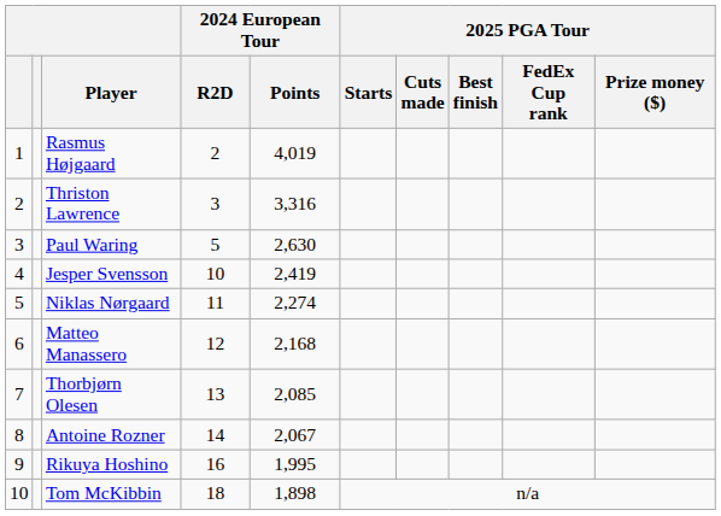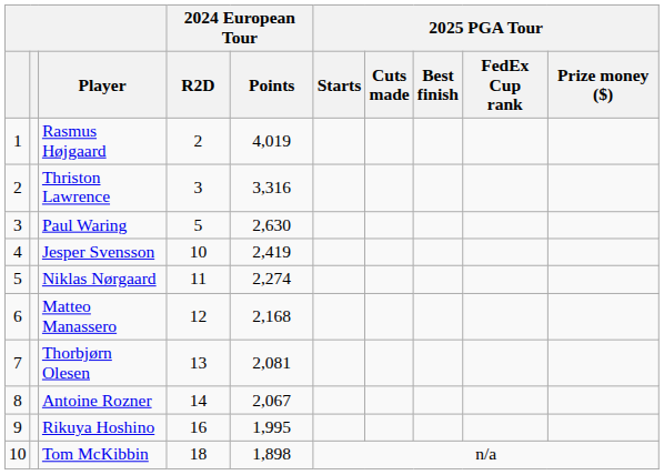 <table class="wikitable sortable" style="text-align:center">
 <tr>
 <th colspan=3></th>
 <th colspan=2>2024 European Tour</th>
 <th colspan=6>2025 PGA Tour</th>
 </tr>
 <tr>
 <th></th>
 <th></th>
 <th>Player</th>
 <th>R2D<br></th>
 <th>Points</th>
 <th>Starts</th>
 <th>Cuts<br>made</th>
 <th>Best<br>finish</th>
 <th>FedEx Cup<br>rank</th>
 <th>Prize money ($)</th>
 </tr>
 <tr>
 <td>1</td>
 <td></td>
 <td align=left><a href='#'>Rasmus Højgaard</a></td>
 <td>2</td>
 <td>4,019</td>
 <td></td>
 <td></td>
 <td></td>
 <td></td>
 <td></td>
 </tr>
 <tr>
 <td>2</td>
 <td></td>
 <td align=left><a href='#'>Thriston Lawrence</a></td>
 <td>3</td>
 <td>3,316</td>
 <td></td>
 <td></td>
 <td></td>
 <td></td>
 <td></td>
 </tr>
 <tr>
 <td>3</td>
 <td></td>
 <td align=left><a href='#'>Paul Waring</a></td>
 <td>5</td>
 <td>2,630</td>
 <td></td>
 <td></td>
 <td></td>
 <td></td>
 <td></td>
 </tr>
 <tr>
 <td>4</td>
 <td></td>
 <td align=left><a href='#'>Jesper Svensson</a></td>
 <td>10</td>
 <td>2,419</td>
 <td></td>
 <td></td>
 <td></td>
 <td></td>
 <td></td>
 </tr>
 <tr>
 <td>5</td>
 <td></td>
 <td align=left><a href='#'>Niklas Nørgaard</a></td>
 <td>11</td>
 <td>2,274</td>
 <td></td>
 <td></td>
 <td></td>
 <td></td>
 <td></td>
 </tr>
 <tr>
 <td>6</td>
 <td></td>
 <td align=left><a href='#'>Matteo Manassero</a></td>
 <td>12</td>
 <td>2,168</td>
 <td></td>
 <td></td>
 <td></td>
 <td></td>
 <td></td>
 </tr>
 <tr>
 <td>7</td>
 <td></td>
 <td align=left><a href='#'>Thorbjørn Olesen</a></td>
 <td>13</td>
-<td>2,085</td>
+<td>2,081</td>
 <td></td>
 <td></td>
 <td></td>
 <td></td>
 <td></td>
 </tr>
 <tr>
 <td>8</td>
 <td></td>
 <td align=left><a href='#'>Antoine Rozner</a></td>
 <td>14</td>
 <td>2,067</td>
 <td></td>
 <td></td>
 <td></td>
 <td></td>
 <td></td>
 </tr>
 <tr>
 <td>9</td>
 <td></td>
 <td align=left><a href='#'>Rikuya Hoshino</a></td>
 <td>16</td>
 <td>1,995</td>
 <td></td>
 <td></td>
 <td></td>
 <td></td>
 <td></td>
 </tr>
 <tr>
 <td>10</td>
 <td></td>
 <td align=left><a href='#'>Tom McKibbin</a></td>
 <td>18</td>
 <td>1,898</td>
 <td colspan=5 align=center>n/a</td>
 </tr>
 </table>
